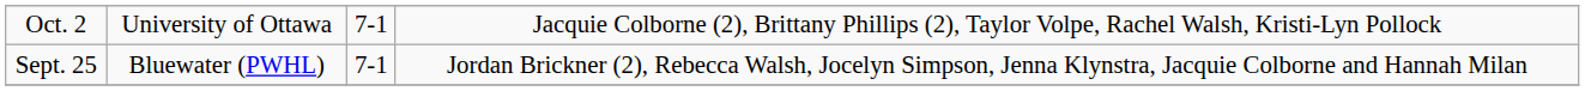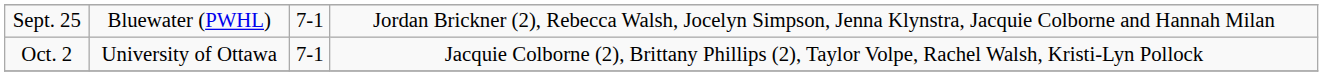 <table class="wikitable" width="80%">
 <tr align="center">
+</tr>
+<tr align="center" bgcolor="">
+<td>Sept. 25</td>
+<td>Bluewater (<a href='#'>PWHL</a>)</td>
+<td>7-1</td>
+<td>Jordan Brickner  (2), Rebecca Walsh, Jocelyn Simpson,  Jenna Klynstra, Jacquie Colborne and Hannah Milan </td>
 </tr>
 <tr align="center" bgcolor="">
 <td>Oct. 2</td>
 <td>University of Ottawa</td>
 <td>7-1</td>
 <td>Jacquie Colborne (2), Brittany Phillips (2), Taylor Volpe, Rachel Walsh, Kristi-Lyn Pollock</td>
 </tr>
 <tr align="center" bgcolor="">
-<td>Sept. 25</td>
-<td>Bluewater (<a href='#'>PWHL</a>)</td>
-<td>7-1</td>
-<td>Jordan Brickner  (2), Rebecca Walsh, Jocelyn Simpson,  Jenna Klynstra, Jacquie Colborne and Hannah Milan </td>
-</tr>
-<tr align="center" bgcolor="">
 </tr>
 </table>
